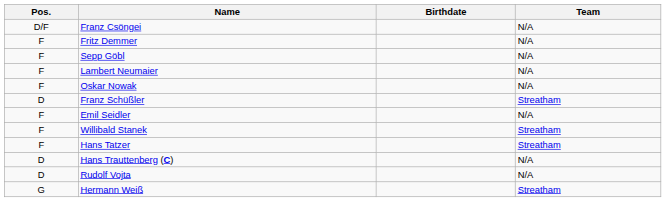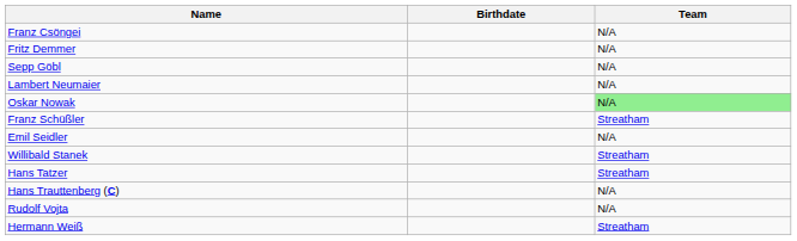 <table class="wikitable sortable" width="80%" style="font-size: 90%; text-align: center;">
 <tr>
-<th>Pos.</th>
 <th>Name</th>
 <th>Birthdate</th>
 <th>Team</th>
 </tr>
 <tr>
-<td>D/F</td>
 <td style="text-align:left;"><a href='#'>Franz Csöngei</a></td>
 <td style="text-align:right;"></td>
 <td style="text-align:left;">N/A</td>
 </tr>
 <tr>
-<td>F</td>
 <td style="text-align:left;"><a href='#'>Fritz Demmer</a></td>
 <td style="text-align:right;"></td>
 <td style="text-align:left;">N/A</td>
 </tr>
 <tr>
-<td>F</td>
 <td style="text-align:left;"><a href='#'>Sepp Göbl</a></td>
 <td style="text-align:right;"></td>
 <td style="text-align:left;">N/A</td>
 </tr>
 <tr>
-<td>F</td>
 <td style="text-align:left;"><a href='#'>Lambert Neumaier</a></td>
 <td style="text-align:right;"></td>
 <td style="text-align:left;">N/A</td>
 </tr>
 <tr>
-<td>F</td>
 <td style="text-align:left;"><a href='#'>Oskar Nowak</a></td>
 <td style="text-align:right;"></td>
-<td style="text-align:left;">N/A</td>
+<td style="background: lightgreen; text-align:left;">N/A</td>
 </tr>
 <tr>
-<td>D</td>
 <td style="text-align:left;"><a href='#'>Franz Schüßler</a></td>
 <td style="text-align:right;"></td>
 <td style="text-align:left;"> <a href='#'>Streatham</a></td>
 </tr>
 <tr>
-<td>F</td>
 <td style="text-align:left;"><a href='#'>Emil Seidler</a></td>
 <td style="text-align:right;"></td>
 <td style="text-align:left;">N/A</td>
 </tr>
 <tr>
-<td>F</td>
 <td style="text-align:left;"><a href='#'>Willibald Stanek</a></td>
 <td style="text-align:right;"></td>
 <td style="text-align:left;"> <a href='#'>Streatham</a></td>
 </tr>
 <tr>
-<td>F</td>
 <td style="text-align:left;"><a href='#'>Hans Tatzer</a></td>
 <td style="text-align:right;"></td>
 <td style="text-align:left;"> <a href='#'>Streatham</a></td>
 </tr>
 <tr>
-<td>D</td>
 <td style="text-align:left;"><a href='#'>Hans Trauttenberg</a> (<strong><a href='#'>C</a></strong>)</td>
 <td style="text-align:right;"></td>
 <td style="text-align:left;">N/A</td>
 </tr>
 <tr>
-<td>D</td>
 <td style="text-align:left;"><a href='#'>Rudolf Vojta</a></td>
 <td style="text-align:right;"></td>
 <td style="text-align:left;">N/A</td>
 </tr>
 <tr>
-<td>G</td>
 <td style="text-align:left;"><a href='#'>Hermann Weiß</a></td>
 <td style="text-align:right;"></td>
 <td style="text-align:left;"> <a href='#'>Streatham</a></td>
 </tr>
 </table>
